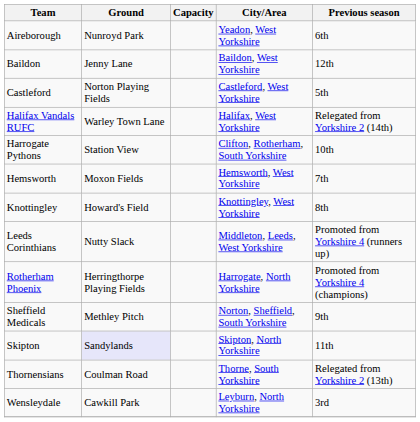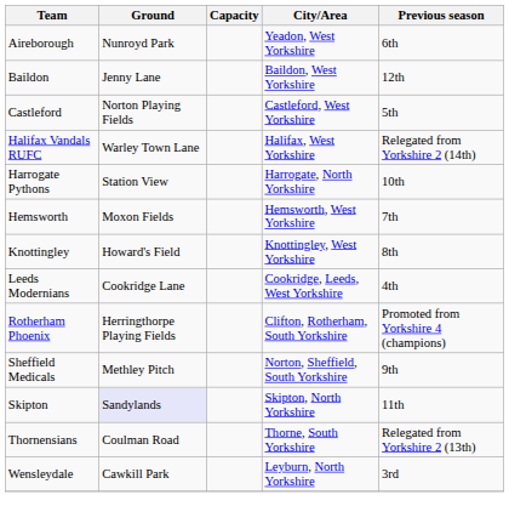 <table class="wikitable sortable" width=100%>
 <tr>
 <th>Team</th>
 <th>Ground</th>
 <th>Capacity</th>
 <th>City/Area</th>
 <th>Previous season</th>
 </tr>
 <tr>
 <td>Aireborough</td>
 <td>Nunroyd Park</td>
 <td></td>
 <td><a href='#'>Yeadon</a>, <a href='#'>West Yorkshire</a></td>
 <td>6th</td>
 </tr>
 <tr>
 <td>Baildon</td>
 <td>Jenny Lane</td>
 <td></td>
 <td><a href='#'>Baildon</a>, <a href='#'>West Yorkshire</a></td>
 <td>12th</td>
 </tr>
 <tr>
 <td>Castleford</td>
 <td>Norton Playing Fields</td>
 <td></td>
 <td><a href='#'>Castleford</a>, <a href='#'>West Yorkshire</a></td>
 <td>5th</td>
 </tr>
 <tr>
 <td><a href='#'>Halifax Vandals RUFC</a></td>
 <td>Warley Town Lane</td>
 <td></td>
 <td><a href='#'>Halifax</a>, <a href='#'>West Yorkshire</a></td>
 <td>Relegated from <a href='#'>Yorkshire 2</a> (14th)</td>
 </tr>
 <tr>
 <td>Harrogate Pythons</td>
 <td>Station View</td>
 <td></td>
-<td><a href='#'>Clifton</a>, <a href='#'>Rotherham</a>, <a href='#'>South Yorkshire</a></td>
+<td><a href='#'>Harrogate</a>, <a href='#'>North Yorkshire</a></td>
 <td>10th</td>
 </tr>
 <tr>
 <td>Hemsworth</td>
 <td>Moxon Fields</td>
 <td></td>
 <td><a href='#'>Hemsworth</a>, <a href='#'>West Yorkshire</a></td>
 <td>7th</td>
 </tr>
 <tr>
 <td>Knottingley</td>
 <td>Howard's Field</td>
 <td></td>
 <td><a href='#'>Knottingley</a>, <a href='#'>West Yorkshire</a></td>
 <td>8th</td>
 </tr>
 <tr>
-<td>Leeds Corinthians</td>
-<td>Nutty Slack</td>
+<td>Leeds Modernians</td>
+<td>Cookridge Lane</td>
 <td></td>
-<td><a href='#'>Middleton</a>, <a href='#'>Leeds</a>, <a href='#'>West Yorkshire</a></td>
-<td>Promoted from <a href='#'>Yorkshire 4</a> (runners up)</td>
+<td><a href='#'>Cookridge</a>, <a href='#'>Leeds</a>, <a href='#'>West Yorkshire</a></td>
+<td>4th</td>
 </tr>
 <tr>
 <td><a href='#'>Rotherham Phoenix</a></td>
 <td>Herringthorpe Playing Fields</td>
 <td></td>
-<td><a href='#'>Harrogate</a>, <a href='#'>North Yorkshire</a></td>
+<td><a href='#'>Clifton</a>, <a href='#'>Rotherham</a>, <a href='#'>South Yorkshire</a></td>
 <td>Promoted from <a href='#'>Yorkshire 4</a> (champions)</td>
 </tr>
 <tr>
 <td>Sheffield Medicals</td>
 <td>Methley Pitch</td>
 <td></td>
 <td><a href='#'>Norton</a>, <a href='#'>Sheffield</a>, <a href='#'>South Yorkshire</a></td>
 <td>9th</td>
 </tr>
 <tr>
 <td>Skipton</td>
 <td style="background: lavender;">Sandylands</td>
 <td></td>
 <td><a href='#'>Skipton</a>, <a href='#'>North Yorkshire</a></td>
 <td>11th</td>
 </tr>
 <tr>
 <td>Thornensians</td>
 <td>Coulman Road</td>
 <td></td>
 <td><a href='#'>Thorne</a>, <a href='#'>South Yorkshire</a></td>
 <td>Relegated from <a href='#'>Yorkshire 2</a> (13th)</td>
 </tr>
 <tr>
 <td>Wensleydale</td>
 <td>Cawkill Park</td>
 <td></td>
 <td><a href='#'>Leyburn</a>, <a href='#'>North Yorkshire</a></td>
 <td>3rd</td>
 </tr>
 <tr>
 </tr>
 </table>
